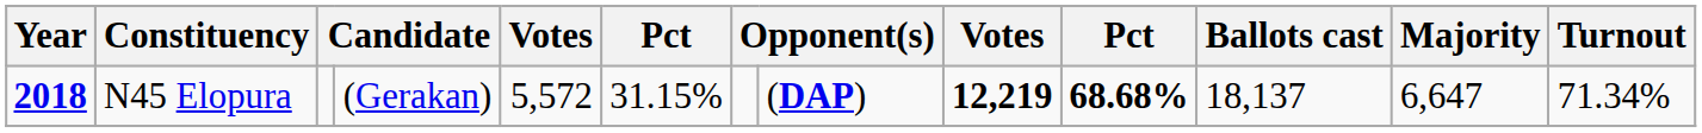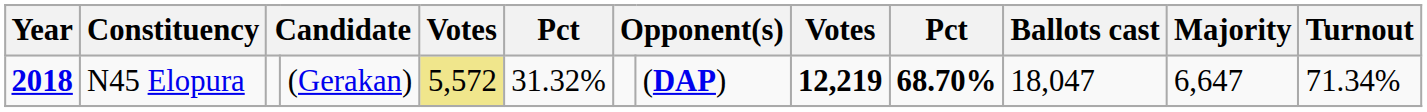 <table class="wikitable" style="margin:0.5em ; font-size:95%">
 <tr>
 <th>Year</th>
 <th>Constituency</th>
 <th colspan=2>Candidate</th>
 <th>Votes</th>
 <th>Pct</th>
 <th colspan=2>Opponent(s)</th>
 <th>Votes</th>
 <th>Pct</th>
 <th>Ballots cast</th>
 <th>Majority</th>
 <th>Turnout</th>
 </tr>
 <tr>
 <td><strong><a href='#'>2018</a></strong></td>
 <td>N45 <a href='#'>Elopura</a></td>
 <td></td>
 <td> (<a href='#'>Gerakan</a>)</td>
-<td align="right">5,572</td>
-<td>31.15%</td>
+<td align="right" style="background: khaki;">5,572</td>
+<td>31.32%</td>
 <td></td>
 <td> (<a href='#'><strong>DAP</strong></a>)</td>
 <td align="right"><strong>12,219</strong></td>
-<td><strong>68.68%</strong></td>
-<td>18,137</td>
+<td><strong>68.70%</strong></td>
+<td>18,047</td>
 <td>6,647</td>
 <td>71.34%</td>
 </tr>
 <tr>
 </tr>
 </table>
